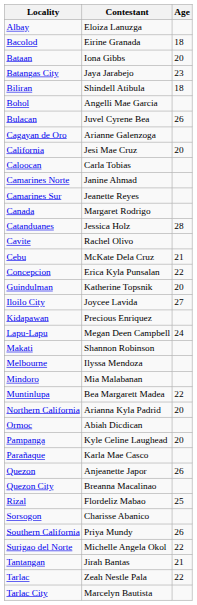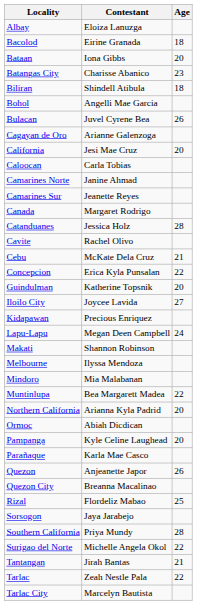 <table class="wikitable sortable" style="font-size: 95%;">
 <tr>
 <th>Locality</th>
 <th>Contestant</th>
 <th>Age</th>
 </tr>
 <tr>
 <td><a href='#'>Albay</a></td>
 <td>Eloiza Lanuzga</td>
 <td></td>
 </tr>
 <tr>
 <td><a href='#'>Bacolod</a></td>
 <td>Eirine Granada</td>
 <td>18</td>
 </tr>
 <tr>
 <td><a href='#'>Bataan</a></td>
 <td>Iona Gibbs</td>
 <td>20</td>
 </tr>
 <tr>
 <td><a href='#'>Batangas City</a></td>
-<td>Jaya Jarabejo</td>
+<td>Charisse Abanico</td>
 <td>23</td>
 </tr>
 <tr>
 <td><a href='#'>Biliran</a></td>
 <td>Shindell Atibula</td>
 <td>18</td>
 </tr>
 <tr>
 <td><a href='#'>Bohol</a></td>
 <td>Angelli Mae Garcia</td>
 <td></td>
 </tr>
 <tr>
 <td><a href='#'>Bulacan</a></td>
 <td>Juvel Cyrene Bea</td>
 <td>26</td>
 </tr>
 <tr>
 <td><a href='#'>Cagayan de Oro</a></td>
 <td>Arianne Galenzoga</td>
 <td></td>
 </tr>
 <tr>
 <td><a href='#'>California</a></td>
 <td>Jesi Mae Cruz</td>
 <td>20</td>
 </tr>
 <tr>
 <td><a href='#'>Caloocan</a></td>
 <td>Carla Tobias</td>
 <td></td>
 </tr>
 <tr>
 <td><a href='#'>Camarines Norte</a></td>
 <td>Janine Ahmad</td>
 <td></td>
 </tr>
 <tr>
 <td><a href='#'>Camarines Sur</a></td>
 <td>Jeanette Reyes</td>
 <td></td>
 </tr>
 <tr>
 <td><a href='#'>Canada</a></td>
 <td>Margaret Rodrigo</td>
 <td></td>
 </tr>
 <tr>
 <td><a href='#'>Catanduanes</a></td>
 <td>Jessica Holz</td>
 <td>28</td>
 </tr>
 <tr>
 <td><a href='#'>Cavite</a></td>
 <td>Rachel Olivo</td>
 <td></td>
 </tr>
 <tr>
 <td><a href='#'>Cebu</a></td>
 <td>McKate Dela Cruz</td>
 <td>21</td>
 </tr>
 <tr>
 <td><a href='#'>Concepcion</a></td>
 <td>Erica Kyla Punsalan</td>
 <td>22</td>
 </tr>
 <tr>
 <td><a href='#'>Guindulman</a></td>
 <td>Katherine Topsnik</td>
 <td>20</td>
 </tr>
 <tr>
 <td><a href='#'>Iloilo City</a></td>
 <td>Joycee Lavida</td>
 <td>27</td>
 </tr>
 <tr>
 <td><a href='#'>Kidapawan</a></td>
 <td>Precious Enriquez</td>
 <td></td>
 </tr>
 <tr>
 <td><a href='#'>Lapu-Lapu</a></td>
 <td>Megan Deen Campbell</td>
 <td>24</td>
 </tr>
 <tr>
 <td><a href='#'>Makati</a></td>
 <td>Shannon Robinson</td>
 <td></td>
 </tr>
 <tr>
 <td><a href='#'>Melbourne</a></td>
 <td>Ilyssa Mendoza</td>
 <td></td>
 </tr>
 <tr>
 <td><a href='#'>Mindoro</a></td>
 <td>Mia Malabanan</td>
 <td></td>
 </tr>
 <tr>
 <td><a href='#'>Muntinlupa</a></td>
 <td>Bea Margarett Madea</td>
 <td>22</td>
 </tr>
 <tr>
 <td><a href='#'>Northern California</a></td>
 <td>Arianna Kyla Padrid</td>
 <td>20</td>
 </tr>
 <tr>
 <td><a href='#'>Ormoc</a></td>
 <td>Abiah Dicdican</td>
 <td></td>
 </tr>
 <tr>
 <td><a href='#'>Pampanga</a></td>
 <td>Kyle Celine Laughead</td>
 <td>20</td>
 </tr>
 <tr>
 <td><a href='#'>Parañaque</a></td>
 <td>Karla Mae Casco</td>
 <td></td>
 </tr>
 <tr>
 <td><a href='#'>Quezon</a></td>
 <td>Anjeanette Japor</td>
 <td>26</td>
 </tr>
 <tr>
 <td><a href='#'>Quezon City</a></td>
 <td>Breanna Macalinao</td>
 <td></td>
 </tr>
 <tr>
 <td><a href='#'>Rizal</a></td>
 <td>Flordeliz Mabao</td>
 <td>25</td>
 </tr>
 <tr>
 <td><a href='#'>Sorsogon</a></td>
-<td>Charisse Abanico</td>
+<td>Jaya Jarabejo</td>
 <td></td>
 </tr>
 <tr>
 <td><a href='#'>Southern California</a></td>
 <td>Priya Mundy</td>
-<td>26</td>
+<td>28</td>
 </tr>
 <tr>
 <td><a href='#'>Surigao del Norte</a></td>
 <td>Michelle Angela Okol</td>
 <td>22</td>
 </tr>
 <tr>
 <td><a href='#'>Tantangan</a></td>
 <td>Jirah Bantas</td>
 <td>21</td>
 </tr>
 <tr>
 <td><a href='#'>Tarlac</a></td>
 <td>Zeah Nestle Pala</td>
 <td>22</td>
 </tr>
 <tr>
 <td><a href='#'>Tarlac City</a></td>
 <td>Marcelyn Bautista</td>
 <td></td>
 </tr>
 </table>
